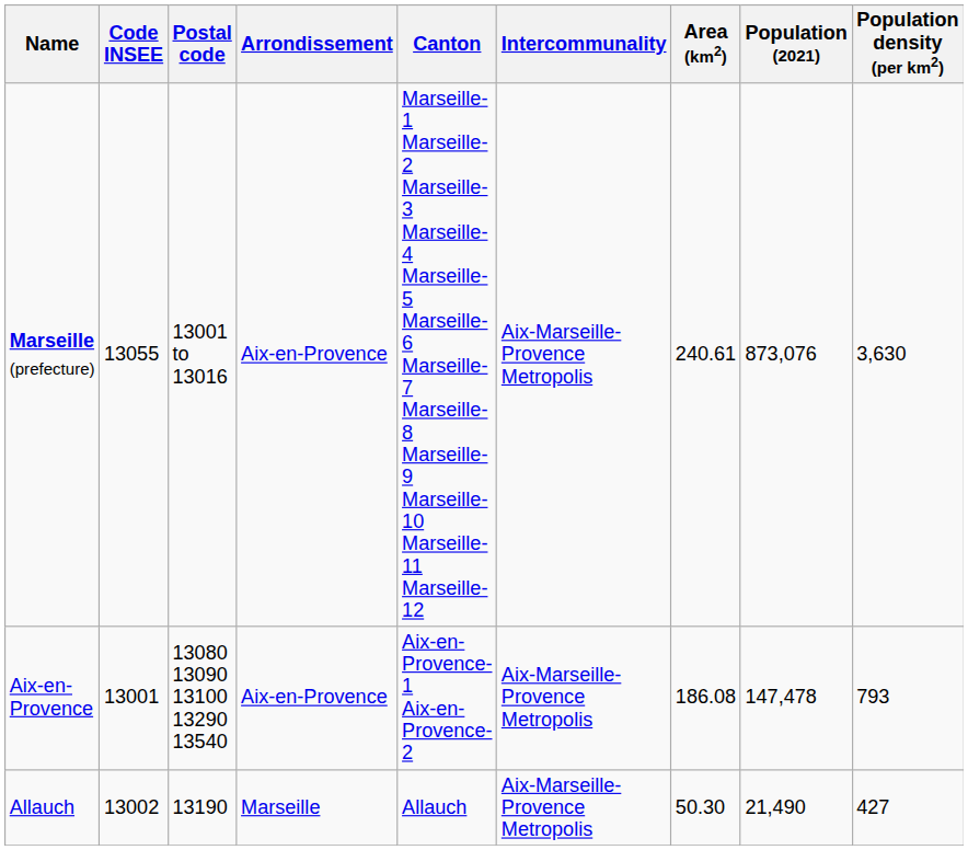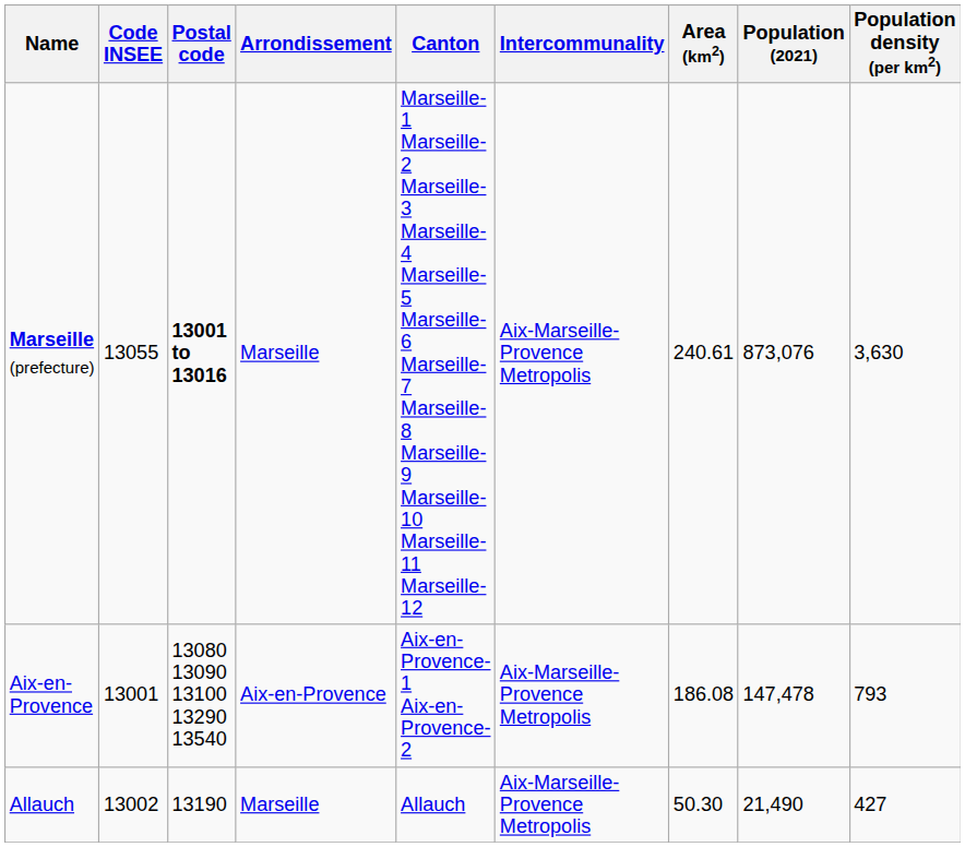 <table class="wikitable">
 <tr>
 <th>Name</th>
 <th><a href='#'>Code INSEE</a></th>
 <th><a href='#'>Postal code</a></th>
 <th><a href='#'>Arrondissement</a></th>
 <th><a href='#'>Canton</a></th>
 <th><a href='#'>Intercommunality</a></th>
 <th>Area<br><small>(km<sup>2</sup>)</small></th>
 <th>Population<br><small>(2021)</small></th>
 <th>Population density<br><small>(per km<sup>2</sup>)</small></th>
 </tr>
 <tr>
 <td><strong><a href='#'>Marseille</a></strong><br><sub>(prefecture)</sub></td>
 <td>13055</td>
-<td>13001 to 13016</td>
-<td><a href='#'>Aix-en-Provence</a></td>
+<td><strong>13001 to 13016</strong></td>
+<td><a href='#'>Marseille</a></td>
 <td><a href='#'>Marseille-1</a><br><a href='#'>Marseille-2</a><br><a href='#'>Marseille-3</a><br><a href='#'>Marseille-4</a><br><a href='#'>Marseille-5</a><br><a href='#'>Marseille-6</a><br><a href='#'>Marseille-7</a><br><a href='#'>Marseille-8</a><br><a href='#'>Marseille-9</a><br><a href='#'>Marseille-10</a><br><a href='#'>Marseille-11</a><br><a href='#'>Marseille-12</a></td>
 <td><a href='#'>Aix-Marseille-Provence Metropolis</a></td>
 <td>240.61</td>
 <td>873,076</td>
 <td>3,630</td>
 </tr>
 <tr>
 <td><a href='#'>Aix-en-Provence</a></td>
 <td>13001</td>
 <td>13080<br>13090<br>13100<br>13290<br>13540</td>
 <td><a href='#'>Aix-en-Provence</a></td>
 <td><a href='#'>Aix-en-Provence-1</a><br><a href='#'>Aix-en-Provence-2</a></td>
 <td><a href='#'>Aix-Marseille-Provence Metropolis</a></td>
 <td>186.08</td>
 <td>147,478</td>
 <td>793</td>
 </tr>
 <tr>
 <td><a href='#'>Allauch</a></td>
 <td>13002</td>
 <td>13190</td>
 <td><a href='#'>Marseille</a></td>
 <td><a href='#'>Allauch</a></td>
 <td><a href='#'>Aix-Marseille-Provence Metropolis</a></td>
 <td>50.30</td>
 <td>21,490</td>
 <td>427</td>
 </tr>
 </table>
